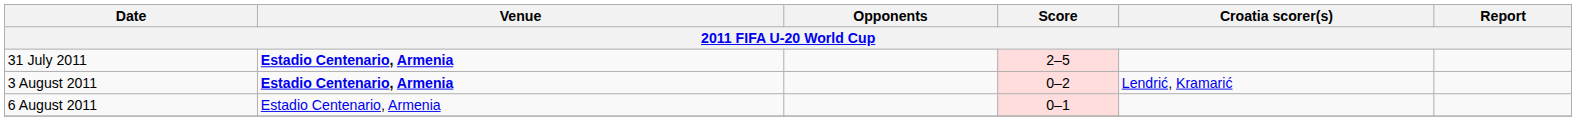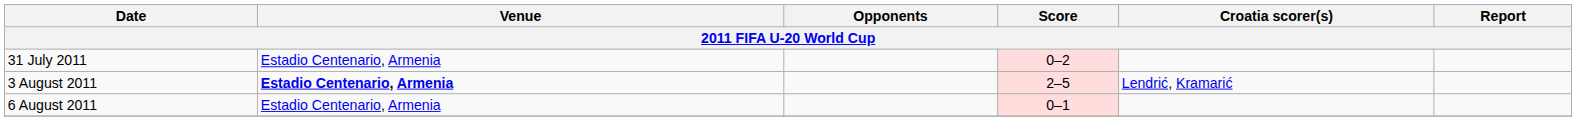 <table class="wikitable" width=85%; style="font-size:95%;">
 <tr>
 <th>Date</th>
 <th>Venue</th>
 <th>Opponents</th>
 <th>Score</th>
 <th>Croatia scorer(s)</th>
 <th>Report</th>
 </tr>
 <tr>
 <th colspan=7><a href='#'>2011 FIFA U-20 World Cup</a></th>
 </tr>
 <tr>
 <td>31 July 2011</td>
-<td><strong><a href='#'>Estadio Centenario</a>, <a href='#'>Armenia</a></strong></td>
+<td><a href='#'>Estadio Centenario</a>, <a href='#'>Armenia</a></td>
 <td></td>
-<td align=center bgcolor=ffdddd>2–5</td>
+<td align=center bgcolor=ffdddd>0–2</td>
 <td></td>
 <td></td>
 </tr>
 <tr>
 <td>3 August 2011</td>
 <td><strong><a href='#'>Estadio Centenario</a>, <a href='#'>Armenia</a></strong></td>
 <td></td>
-<td align=center bgcolor=ffdddd>0–2</td>
+<td align=center bgcolor=ffdddd>2–5</td>
 <td><a href='#'>Lendrić</a>, <a href='#'>Kramarić</a></td>
 <td></td>
 </tr>
 <tr>
 <td>6 August 2011</td>
 <td><a href='#'>Estadio Centenario</a>, <a href='#'>Armenia</a></td>
 <td></td>
 <td align=center bgcolor=ffdddd>0–1</td>
 <td></td>
 <td></td>
 </tr>
 <tr>
 </tr>
 </table>
